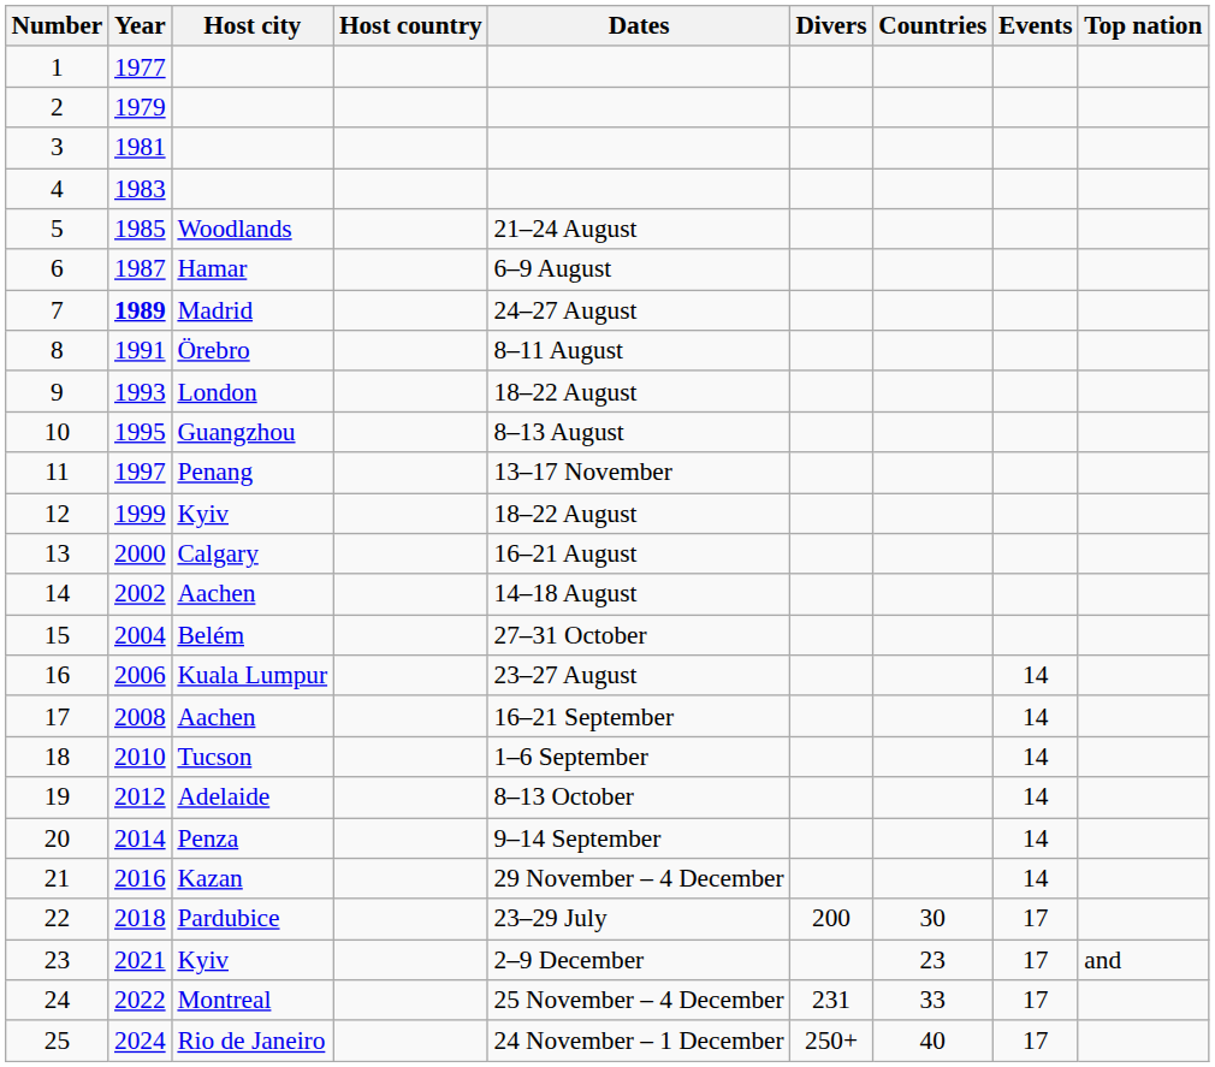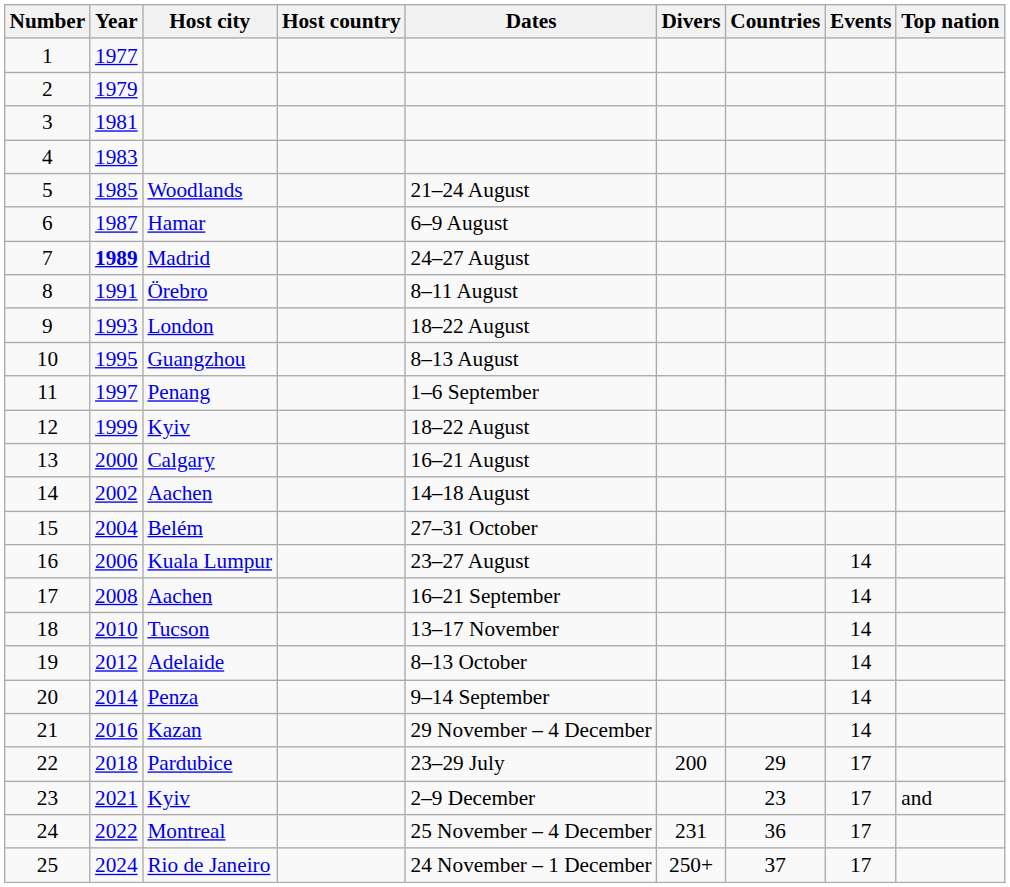 <table class="wikitable">
 <tr>
 <th>Number</th>
 <th>Year</th>
 <th>Host city</th>
 <th>Host country</th>
 <th>Dates</th>
 <th>Divers</th>
 <th>Countries</th>
 <th>Events</th>
 <th>Top nation</th>
 </tr>
 <tr>
 <td align=center>1</td>
 <td><a href='#'>1977</a></td>
 <td></td>
 <td></td>
 <td></td>
 <td align=center></td>
 <td align=center></td>
 <td align=center></td>
 <td></td>
 </tr>
 <tr>
 <td align=center>2</td>
 <td><a href='#'>1979</a></td>
 <td></td>
 <td></td>
 <td></td>
 <td align=center></td>
 <td align=center></td>
 <td align=center></td>
 <td></td>
 </tr>
 <tr>
 <td align=center>3</td>
 <td><a href='#'>1981</a></td>
 <td></td>
 <td></td>
 <td></td>
 <td align=center></td>
 <td align=center></td>
 <td align=center></td>
 <td></td>
 </tr>
 <tr>
 <td align=center>4</td>
 <td><a href='#'>1983</a></td>
 <td></td>
 <td></td>
 <td></td>
 <td align=center></td>
 <td align=center></td>
 <td align=center></td>
 <td></td>
 </tr>
 <tr>
 <td align=center>5</td>
 <td><a href='#'>1985</a></td>
 <td><a href='#'>Woodlands</a></td>
 <td></td>
 <td>21–24 August</td>
 <td align=center></td>
 <td align=center></td>
 <td align=center></td>
 <td></td>
 </tr>
 <tr>
 <td align=center>6</td>
 <td><a href='#'>1987</a></td>
 <td><a href='#'>Hamar</a></td>
 <td></td>
 <td>6–9 August</td>
 <td align=center></td>
 <td align=center></td>
 <td align=center></td>
 <td></td>
 </tr>
 <tr>
 <td align=center>7</td>
 <td><strong><a href='#'>1989</a></strong></td>
 <td><a href='#'>Madrid</a></td>
 <td></td>
 <td>24–27 August</td>
 <td align=center></td>
 <td align=center></td>
 <td align=center></td>
 <td></td>
 </tr>
 <tr>
 <td align=center>8</td>
 <td><a href='#'>1991</a></td>
 <td><a href='#'>Örebro</a></td>
 <td></td>
 <td>8–11 August</td>
 <td align=center></td>
 <td align=center></td>
 <td align=center></td>
 <td></td>
 </tr>
 <tr>
 <td align=center>9</td>
 <td><a href='#'>1993</a></td>
 <td><a href='#'>London</a></td>
 <td></td>
 <td>18–22 August</td>
 <td align=center></td>
 <td align=center></td>
 <td align=center></td>
 <td></td>
 </tr>
 <tr>
 <td align=center>10</td>
 <td><a href='#'>1995</a></td>
 <td><a href='#'>Guangzhou</a></td>
 <td></td>
 <td>8–13 August</td>
 <td align=center></td>
 <td align=center></td>
 <td align=center></td>
 <td></td>
 </tr>
 <tr>
 <td align=center>11</td>
 <td><a href='#'>1997</a></td>
 <td><a href='#'>Penang</a></td>
 <td></td>
-<td>13–17 November</td>
+<td>1–6 September</td>
 <td align=center></td>
 <td align=center></td>
 <td align=center></td>
 <td></td>
 </tr>
 <tr>
 <td align=center>12</td>
 <td><a href='#'>1999</a></td>
 <td><a href='#'>Kyiv</a></td>
 <td></td>
 <td>18–22 August</td>
 <td align=center></td>
 <td align=center></td>
 <td align=center></td>
 <td></td>
 </tr>
 <tr>
 <td align=center>13</td>
 <td><a href='#'>2000</a></td>
 <td><a href='#'>Calgary</a></td>
 <td></td>
 <td>16–21 August</td>
 <td align=center></td>
 <td align=center></td>
 <td align=center></td>
 <td></td>
 </tr>
 <tr>
 <td align=center>14</td>
 <td><a href='#'>2002</a></td>
 <td><a href='#'>Aachen</a></td>
 <td></td>
 <td>14–18 August</td>
 <td align=center></td>
 <td align=center></td>
 <td align=center></td>
 <td></td>
 </tr>
 <tr>
 <td align=center>15</td>
 <td><a href='#'>2004</a></td>
 <td><a href='#'>Belém</a></td>
 <td></td>
 <td>27–31 October</td>
 <td align=center></td>
 <td align=center></td>
 <td align=center></td>
 <td></td>
 </tr>
 <tr>
 <td align=center>16</td>
 <td><a href='#'>2006</a></td>
 <td><a href='#'>Kuala Lumpur</a></td>
 <td></td>
 <td>23–27 August</td>
 <td align=center></td>
 <td align=center></td>
 <td align=center>14</td>
 <td></td>
 </tr>
 <tr>
 <td align=center>17</td>
 <td><a href='#'>2008</a></td>
 <td><a href='#'>Aachen</a></td>
 <td></td>
 <td>16–21 September</td>
 <td align=center></td>
 <td align=center></td>
 <td align=center>14</td>
 <td></td>
 </tr>
 <tr>
 <td align=center>18</td>
 <td><a href='#'>2010</a></td>
 <td><a href='#'>Tucson</a></td>
 <td></td>
-<td>1–6 September</td>
+<td>13–17 November</td>
 <td align=center></td>
 <td align=center></td>
 <td align=center>14</td>
 <td></td>
 </tr>
 <tr>
 <td align=center>19</td>
 <td><a href='#'>2012</a></td>
 <td><a href='#'>Adelaide</a></td>
 <td></td>
 <td>8–13 October</td>
 <td align=center></td>
 <td align=center></td>
 <td align=center>14</td>
 <td></td>
 </tr>
 <tr>
 <td align=center>20</td>
 <td><a href='#'>2014</a></td>
 <td><a href='#'>Penza</a></td>
 <td></td>
 <td>9–14 September</td>
 <td align=center></td>
 <td align=center></td>
 <td align=center>14</td>
 <td></td>
 </tr>
 <tr>
 <td align=center>21</td>
 <td><a href='#'>2016</a></td>
 <td><a href='#'>Kazan</a></td>
 <td></td>
 <td>29 November – 4 December</td>
 <td align=center></td>
 <td align=center></td>
 <td align=center>14</td>
 <td></td>
 </tr>
 <tr>
 <td align=center>22</td>
 <td><a href='#'>2018</a></td>
 <td><a href='#'>Pardubice</a></td>
 <td></td>
 <td>23–29 July</td>
 <td align=center>200</td>
-<td align=center>30</td>
+<td align=center>29</td>
 <td align=center>17</td>
 <td></td>
 </tr>
 <tr>
 <td align=center>23</td>
 <td><a href='#'>2021</a></td>
 <td><a href='#'>Kyiv</a></td>
 <td></td>
 <td>2–9 December</td>
 <td align=center></td>
 <td align=center>23</td>
 <td align=center>17</td>
 <td> and </td>
 </tr>
 <tr>
 <td align=center>24</td>
 <td><a href='#'>2022</a></td>
 <td><a href='#'>Montreal</a></td>
 <td></td>
 <td>25 November – 4 December</td>
 <td align=center>231</td>
-<td align=center>33</td>
+<td align=center>36</td>
 <td align=center>17</td>
 <td></td>
 </tr>
 <tr>
 <td align=center>25</td>
 <td><a href='#'>2024</a></td>
 <td><a href='#'>Rio de Janeiro</a></td>
 <td></td>
 <td>24 November – 1 December</td>
 <td align=center>250+</td>
-<td align=center>40</td>
+<td align=center>37</td>
 <td align=center>17</td>
 <td></td>
 </tr>
 </table>
